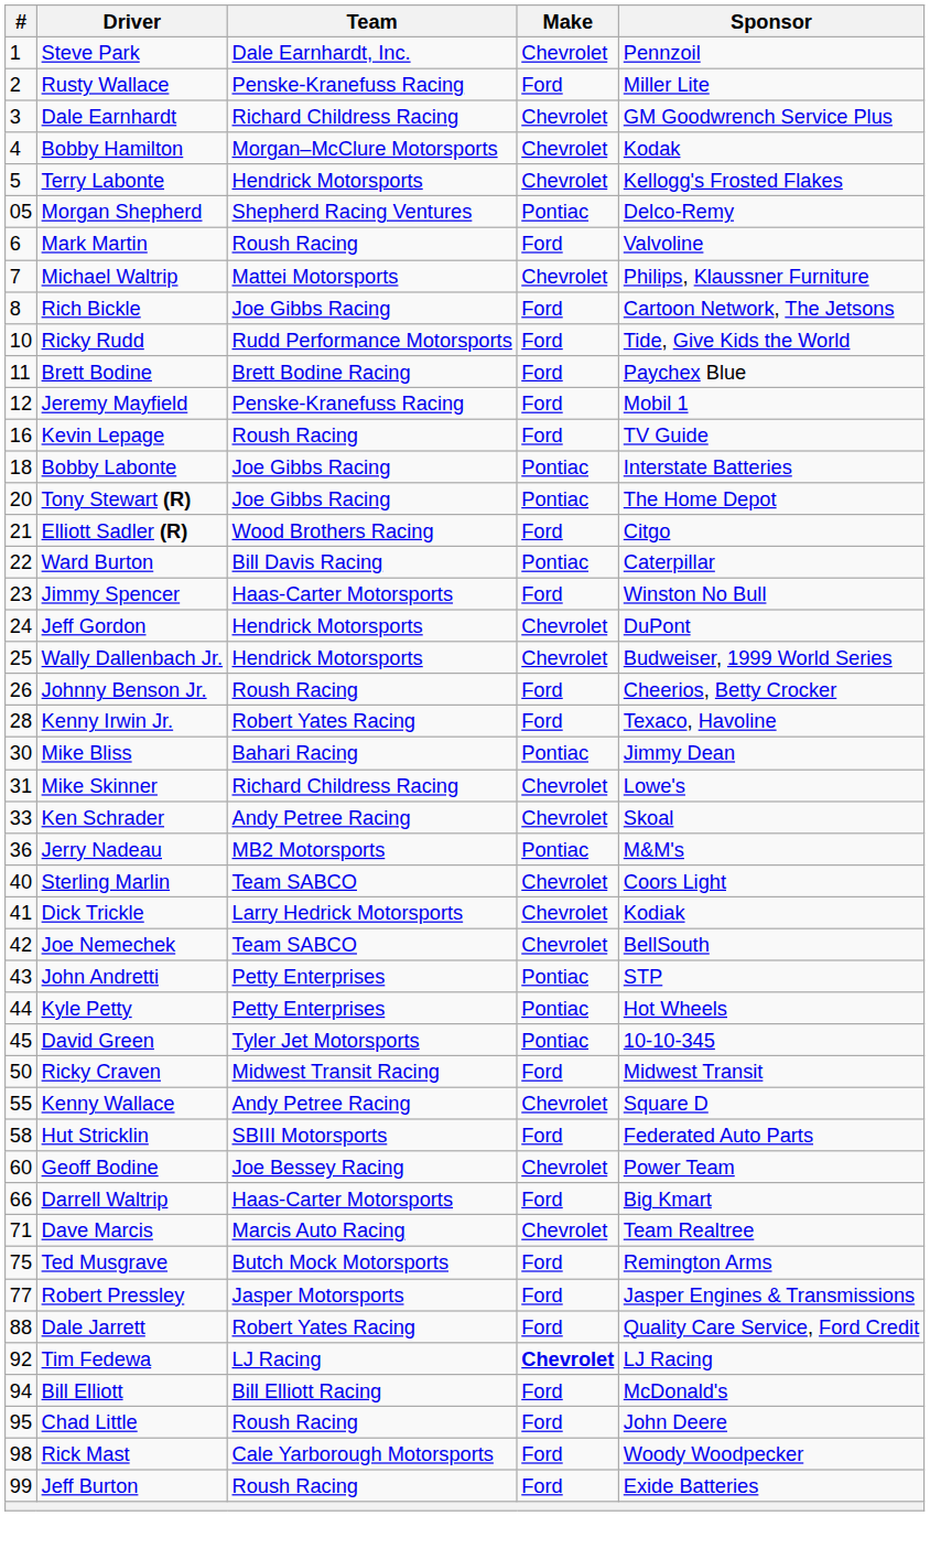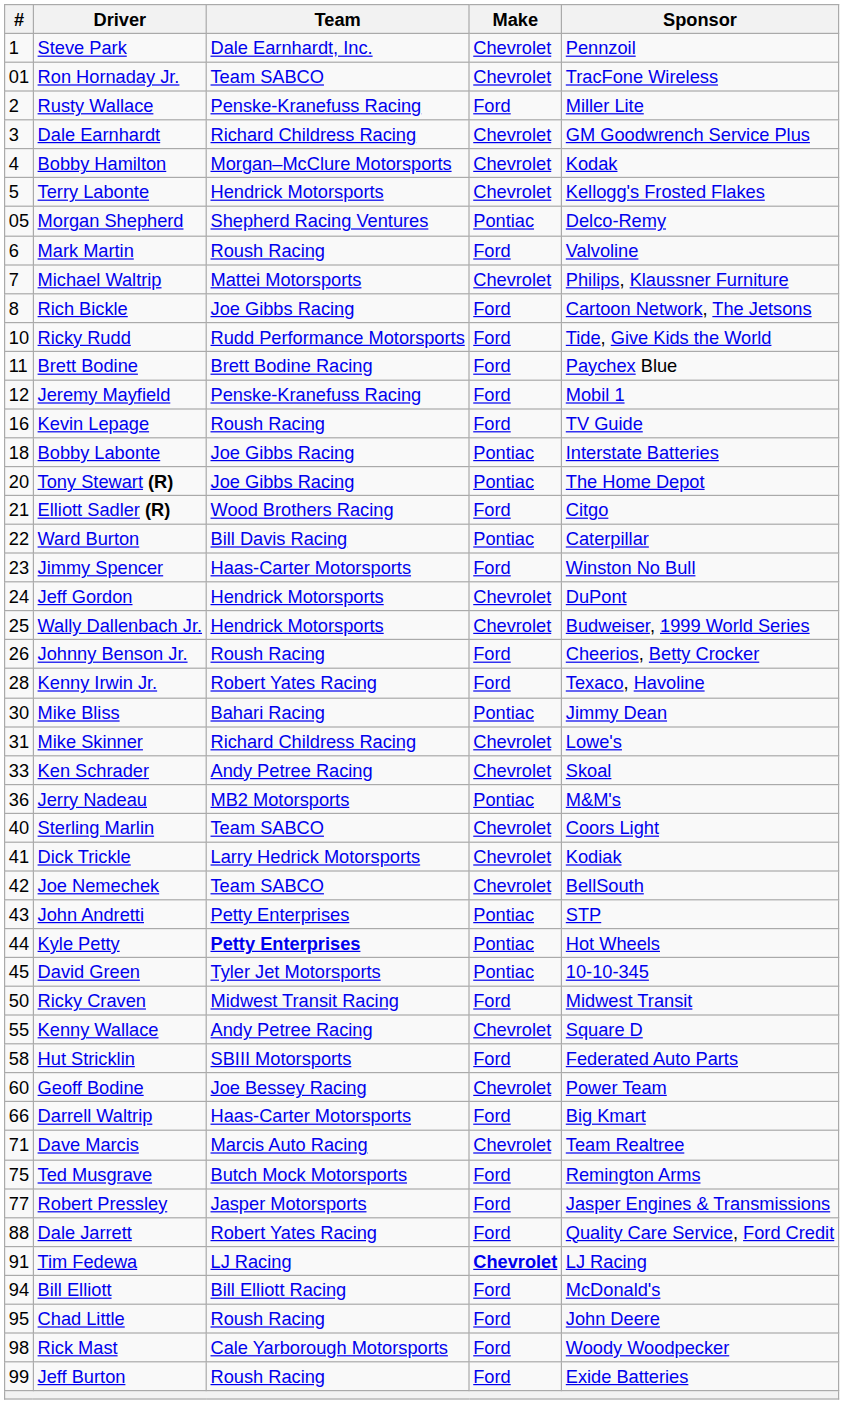 <table class="wikitable" style="font-size:95%">
 <tr>
 <th>#</th>
 <th>Driver</th>
 <th>Team</th>
 <th>Make</th>
 <th>Sponsor</th>
 </tr>
 <tr>
 <td>1</td>
 <td><a href='#'>Steve Park</a></td>
 <td><a href='#'>Dale Earnhardt, Inc.</a></td>
 <td><a href='#'>Chevrolet</a></td>
 <td><a href='#'>Pennzoil</a></td>
+</tr>
+<tr>
+<td>01</td>
+<td><a href='#'>Ron Hornaday Jr.</a></td>
+<td><a href='#'>Team SABCO</a></td>
+<td><a href='#'>Chevrolet</a></td>
+<td><a href='#'>TracFone Wireless</a></td>
 </tr>
 <tr>
 <td>2</td>
 <td><a href='#'>Rusty Wallace</a></td>
 <td><a href='#'>Penske-Kranefuss Racing</a></td>
 <td><a href='#'>Ford</a></td>
 <td><a href='#'>Miller Lite</a></td>
 </tr>
 <tr>
 <td>3</td>
 <td><a href='#'>Dale Earnhardt</a></td>
 <td><a href='#'>Richard Childress Racing</a></td>
 <td><a href='#'>Chevrolet</a></td>
 <td><a href='#'>GM Goodwrench Service Plus</a></td>
 </tr>
 <tr>
 <td>4</td>
 <td><a href='#'>Bobby Hamilton</a></td>
 <td><a href='#'>Morgan–McClure Motorsports</a></td>
 <td><a href='#'>Chevrolet</a></td>
 <td><a href='#'>Kodak</a></td>
 </tr>
 <tr>
 <td>5</td>
 <td><a href='#'>Terry Labonte</a></td>
 <td><a href='#'>Hendrick Motorsports</a></td>
 <td><a href='#'>Chevrolet</a></td>
 <td><a href='#'>Kellogg's Frosted Flakes</a></td>
 </tr>
 <tr>
 <td>05</td>
 <td><a href='#'>Morgan Shepherd</a></td>
 <td><a href='#'>Shepherd Racing Ventures</a></td>
 <td><a href='#'>Pontiac</a></td>
 <td><a href='#'>Delco-Remy</a></td>
 </tr>
 <tr>
 <td>6</td>
 <td><a href='#'>Mark Martin</a></td>
 <td><a href='#'>Roush Racing</a></td>
 <td><a href='#'>Ford</a></td>
 <td><a href='#'>Valvoline</a></td>
 </tr>
 <tr>
 <td>7</td>
 <td><a href='#'>Michael Waltrip</a></td>
 <td><a href='#'>Mattei Motorsports</a></td>
 <td><a href='#'>Chevrolet</a></td>
 <td><a href='#'>Philips</a>, <a href='#'>Klaussner Furniture</a></td>
 </tr>
 <tr>
 <td>8</td>
 <td><a href='#'>Rich Bickle</a></td>
 <td><a href='#'>Joe Gibbs Racing</a></td>
 <td><a href='#'>Ford</a></td>
 <td><a href='#'>Cartoon Network</a>, <a href='#'>The Jetsons</a></td>
 </tr>
 <tr>
 <td>10</td>
 <td><a href='#'>Ricky Rudd</a></td>
 <td><a href='#'>Rudd Performance Motorsports</a></td>
 <td><a href='#'>Ford</a></td>
 <td><a href='#'>Tide</a>, <a href='#'>Give Kids the World</a></td>
 </tr>
 <tr>
 <td>11</td>
 <td><a href='#'>Brett Bodine</a></td>
 <td><a href='#'>Brett Bodine Racing</a></td>
 <td><a href='#'>Ford</a></td>
 <td><a href='#'>Paychex</a> Blue</td>
 </tr>
 <tr>
 <td>12</td>
 <td><a href='#'>Jeremy Mayfield</a></td>
 <td><a href='#'>Penske-Kranefuss Racing</a></td>
 <td><a href='#'>Ford</a></td>
 <td><a href='#'>Mobil 1</a></td>
 </tr>
 <tr>
 <td>16</td>
 <td><a href='#'>Kevin Lepage</a></td>
 <td><a href='#'>Roush Racing</a></td>
 <td><a href='#'>Ford</a></td>
 <td><a href='#'>TV Guide</a></td>
 </tr>
 <tr>
 <td>18</td>
 <td><a href='#'>Bobby Labonte</a></td>
 <td><a href='#'>Joe Gibbs Racing</a></td>
 <td><a href='#'>Pontiac</a></td>
 <td><a href='#'>Interstate Batteries</a></td>
 </tr>
 <tr>
 <td>20</td>
 <td><a href='#'>Tony Stewart</a> <strong>(R)</strong></td>
 <td><a href='#'>Joe Gibbs Racing</a></td>
 <td><a href='#'>Pontiac</a></td>
 <td><a href='#'>The Home Depot</a></td>
 </tr>
 <tr>
 <td>21</td>
 <td><a href='#'>Elliott Sadler</a> <strong>(R)</strong></td>
 <td><a href='#'>Wood Brothers Racing</a></td>
 <td><a href='#'>Ford</a></td>
 <td><a href='#'>Citgo</a></td>
 </tr>
 <tr>
 <td>22</td>
 <td><a href='#'>Ward Burton</a></td>
 <td><a href='#'>Bill Davis Racing</a></td>
 <td><a href='#'>Pontiac</a></td>
 <td><a href='#'>Caterpillar</a></td>
 </tr>
 <tr>
 <td>23</td>
 <td><a href='#'>Jimmy Spencer</a></td>
 <td><a href='#'>Haas-Carter Motorsports</a></td>
 <td><a href='#'>Ford</a></td>
 <td><a href='#'>Winston No Bull</a></td>
 </tr>
 <tr>
 <td>24</td>
 <td><a href='#'>Jeff Gordon</a></td>
 <td><a href='#'>Hendrick Motorsports</a></td>
 <td><a href='#'>Chevrolet</a></td>
 <td><a href='#'>DuPont</a></td>
 </tr>
 <tr>
 <td>25</td>
 <td><a href='#'>Wally Dallenbach Jr.</a></td>
 <td><a href='#'>Hendrick Motorsports</a></td>
 <td><a href='#'>Chevrolet</a></td>
 <td><a href='#'>Budweiser</a>, <a href='#'>1999 World Series</a></td>
 </tr>
 <tr>
 <td>26</td>
 <td><a href='#'>Johnny Benson Jr.</a></td>
 <td><a href='#'>Roush Racing</a></td>
 <td><a href='#'>Ford</a></td>
 <td><a href='#'>Cheerios</a>, <a href='#'>Betty Crocker</a></td>
 </tr>
 <tr>
 <td>28</td>
 <td><a href='#'>Kenny Irwin Jr.</a></td>
 <td><a href='#'>Robert Yates Racing</a></td>
 <td><a href='#'>Ford</a></td>
 <td><a href='#'>Texaco</a>, <a href='#'>Havoline</a></td>
 </tr>
 <tr>
 <td>30</td>
 <td><a href='#'>Mike Bliss</a></td>
 <td><a href='#'>Bahari Racing</a></td>
 <td><a href='#'>Pontiac</a></td>
 <td><a href='#'>Jimmy Dean</a></td>
 </tr>
 <tr>
 <td>31</td>
 <td><a href='#'>Mike Skinner</a></td>
 <td><a href='#'>Richard Childress Racing</a></td>
 <td><a href='#'>Chevrolet</a></td>
 <td><a href='#'>Lowe's</a></td>
 </tr>
 <tr>
 <td>33</td>
 <td><a href='#'>Ken Schrader</a></td>
 <td><a href='#'>Andy Petree Racing</a></td>
 <td><a href='#'>Chevrolet</a></td>
 <td><a href='#'>Skoal</a></td>
 </tr>
 <tr>
 <td>36</td>
 <td><a href='#'>Jerry Nadeau</a></td>
 <td><a href='#'>MB2 Motorsports</a></td>
 <td><a href='#'>Pontiac</a></td>
 <td><a href='#'>M&M's</a></td>
 </tr>
 <tr>
 <td>40</td>
 <td><a href='#'>Sterling Marlin</a></td>
 <td><a href='#'>Team SABCO</a></td>
 <td><a href='#'>Chevrolet</a></td>
 <td><a href='#'>Coors Light</a></td>
 </tr>
 <tr>
 <td>41</td>
 <td><a href='#'>Dick Trickle</a></td>
 <td><a href='#'>Larry Hedrick Motorsports</a></td>
 <td><a href='#'>Chevrolet</a></td>
 <td><a href='#'>Kodiak</a></td>
 </tr>
 <tr>
 <td>42</td>
 <td><a href='#'>Joe Nemechek</a></td>
 <td><a href='#'>Team SABCO</a></td>
 <td><a href='#'>Chevrolet</a></td>
 <td><a href='#'>BellSouth</a></td>
 </tr>
 <tr>
 <td>43</td>
 <td><a href='#'>John Andretti</a></td>
 <td><a href='#'>Petty Enterprises</a></td>
 <td><a href='#'>Pontiac</a></td>
 <td><a href='#'>STP</a></td>
 </tr>
 <tr>
 <td>44</td>
 <td><a href='#'>Kyle Petty</a></td>
-<td><a href='#'>Petty Enterprises</a></td>
+<td><strong><a href='#'>Petty Enterprises</a></strong></td>
 <td><a href='#'>Pontiac</a></td>
 <td><a href='#'>Hot Wheels</a></td>
 </tr>
 <tr>
 <td>45</td>
 <td><a href='#'>David Green</a></td>
 <td><a href='#'>Tyler Jet Motorsports</a></td>
 <td><a href='#'>Pontiac</a></td>
 <td><a href='#'>10-10-345</a></td>
 </tr>
 <tr>
 <td>50</td>
 <td><a href='#'>Ricky Craven</a></td>
 <td><a href='#'>Midwest Transit Racing</a></td>
 <td><a href='#'>Ford</a></td>
 <td><a href='#'>Midwest Transit</a></td>
 </tr>
 <tr>
 <td>55</td>
 <td><a href='#'>Kenny Wallace</a></td>
 <td><a href='#'>Andy Petree Racing</a></td>
 <td><a href='#'>Chevrolet</a></td>
 <td><a href='#'>Square D</a></td>
 </tr>
 <tr>
 <td>58</td>
 <td><a href='#'>Hut Stricklin</a></td>
 <td><a href='#'>SBIII Motorsports</a></td>
 <td><a href='#'>Ford</a></td>
 <td><a href='#'>Federated Auto Parts</a></td>
 </tr>
 <tr>
 <td>60</td>
 <td><a href='#'>Geoff Bodine</a></td>
 <td><a href='#'>Joe Bessey Racing</a></td>
 <td><a href='#'>Chevrolet</a></td>
 <td><a href='#'>Power Team</a></td>
 </tr>
 <tr>
 <td>66</td>
 <td><a href='#'>Darrell Waltrip</a></td>
 <td><a href='#'>Haas-Carter Motorsports</a></td>
 <td><a href='#'>Ford</a></td>
 <td><a href='#'>Big Kmart</a></td>
 </tr>
 <tr>
 <td>71</td>
 <td><a href='#'>Dave Marcis</a></td>
 <td><a href='#'>Marcis Auto Racing</a></td>
 <td><a href='#'>Chevrolet</a></td>
 <td><a href='#'>Team Realtree</a></td>
 </tr>
 <tr>
 <td>75</td>
 <td><a href='#'>Ted Musgrave</a></td>
 <td><a href='#'>Butch Mock Motorsports</a></td>
 <td><a href='#'>Ford</a></td>
 <td><a href='#'>Remington Arms</a></td>
 </tr>
 <tr>
 <td>77</td>
 <td><a href='#'>Robert Pressley</a></td>
 <td><a href='#'>Jasper Motorsports</a></td>
 <td><a href='#'>Ford</a></td>
 <td><a href='#'>Jasper Engines & Transmissions</a></td>
 </tr>
 <tr>
 <td>88</td>
 <td><a href='#'>Dale Jarrett</a></td>
 <td><a href='#'>Robert Yates Racing</a></td>
 <td><a href='#'>Ford</a></td>
 <td><a href='#'>Quality Care Service</a>, <a href='#'>Ford Credit</a></td>
 </tr>
 <tr>
-<td>92</td>
+<td>91</td>
 <td><a href='#'>Tim Fedewa</a></td>
 <td><a href='#'>LJ Racing</a></td>
 <td><strong><a href='#'>Chevrolet</a></strong></td>
 <td><a href='#'>LJ Racing</a></td>
 </tr>
 <tr>
 <td>94</td>
 <td><a href='#'>Bill Elliott</a></td>
 <td><a href='#'>Bill Elliott Racing</a></td>
 <td><a href='#'>Ford</a></td>
 <td><a href='#'>McDonald's</a></td>
 </tr>
 <tr>
 <td>95</td>
 <td><a href='#'>Chad Little</a></td>
 <td><a href='#'>Roush Racing</a></td>
 <td><a href='#'>Ford</a></td>
 <td><a href='#'>John Deere</a></td>
 </tr>
 <tr>
 <td>98</td>
 <td><a href='#'>Rick Mast</a></td>
 <td><a href='#'>Cale Yarborough Motorsports</a></td>
 <td><a href='#'>Ford</a></td>
 <td><a href='#'>Woody Woodpecker</a></td>
 </tr>
 <tr>
 <td>99</td>
 <td><a href='#'>Jeff Burton</a></td>
 <td><a href='#'>Roush Racing</a></td>
 <td><a href='#'>Ford</a></td>
 <td><a href='#'>Exide Batteries</a></td>
 </tr>
 <tr>
 <th colspan="5"></th>
 </tr>
 </table>
